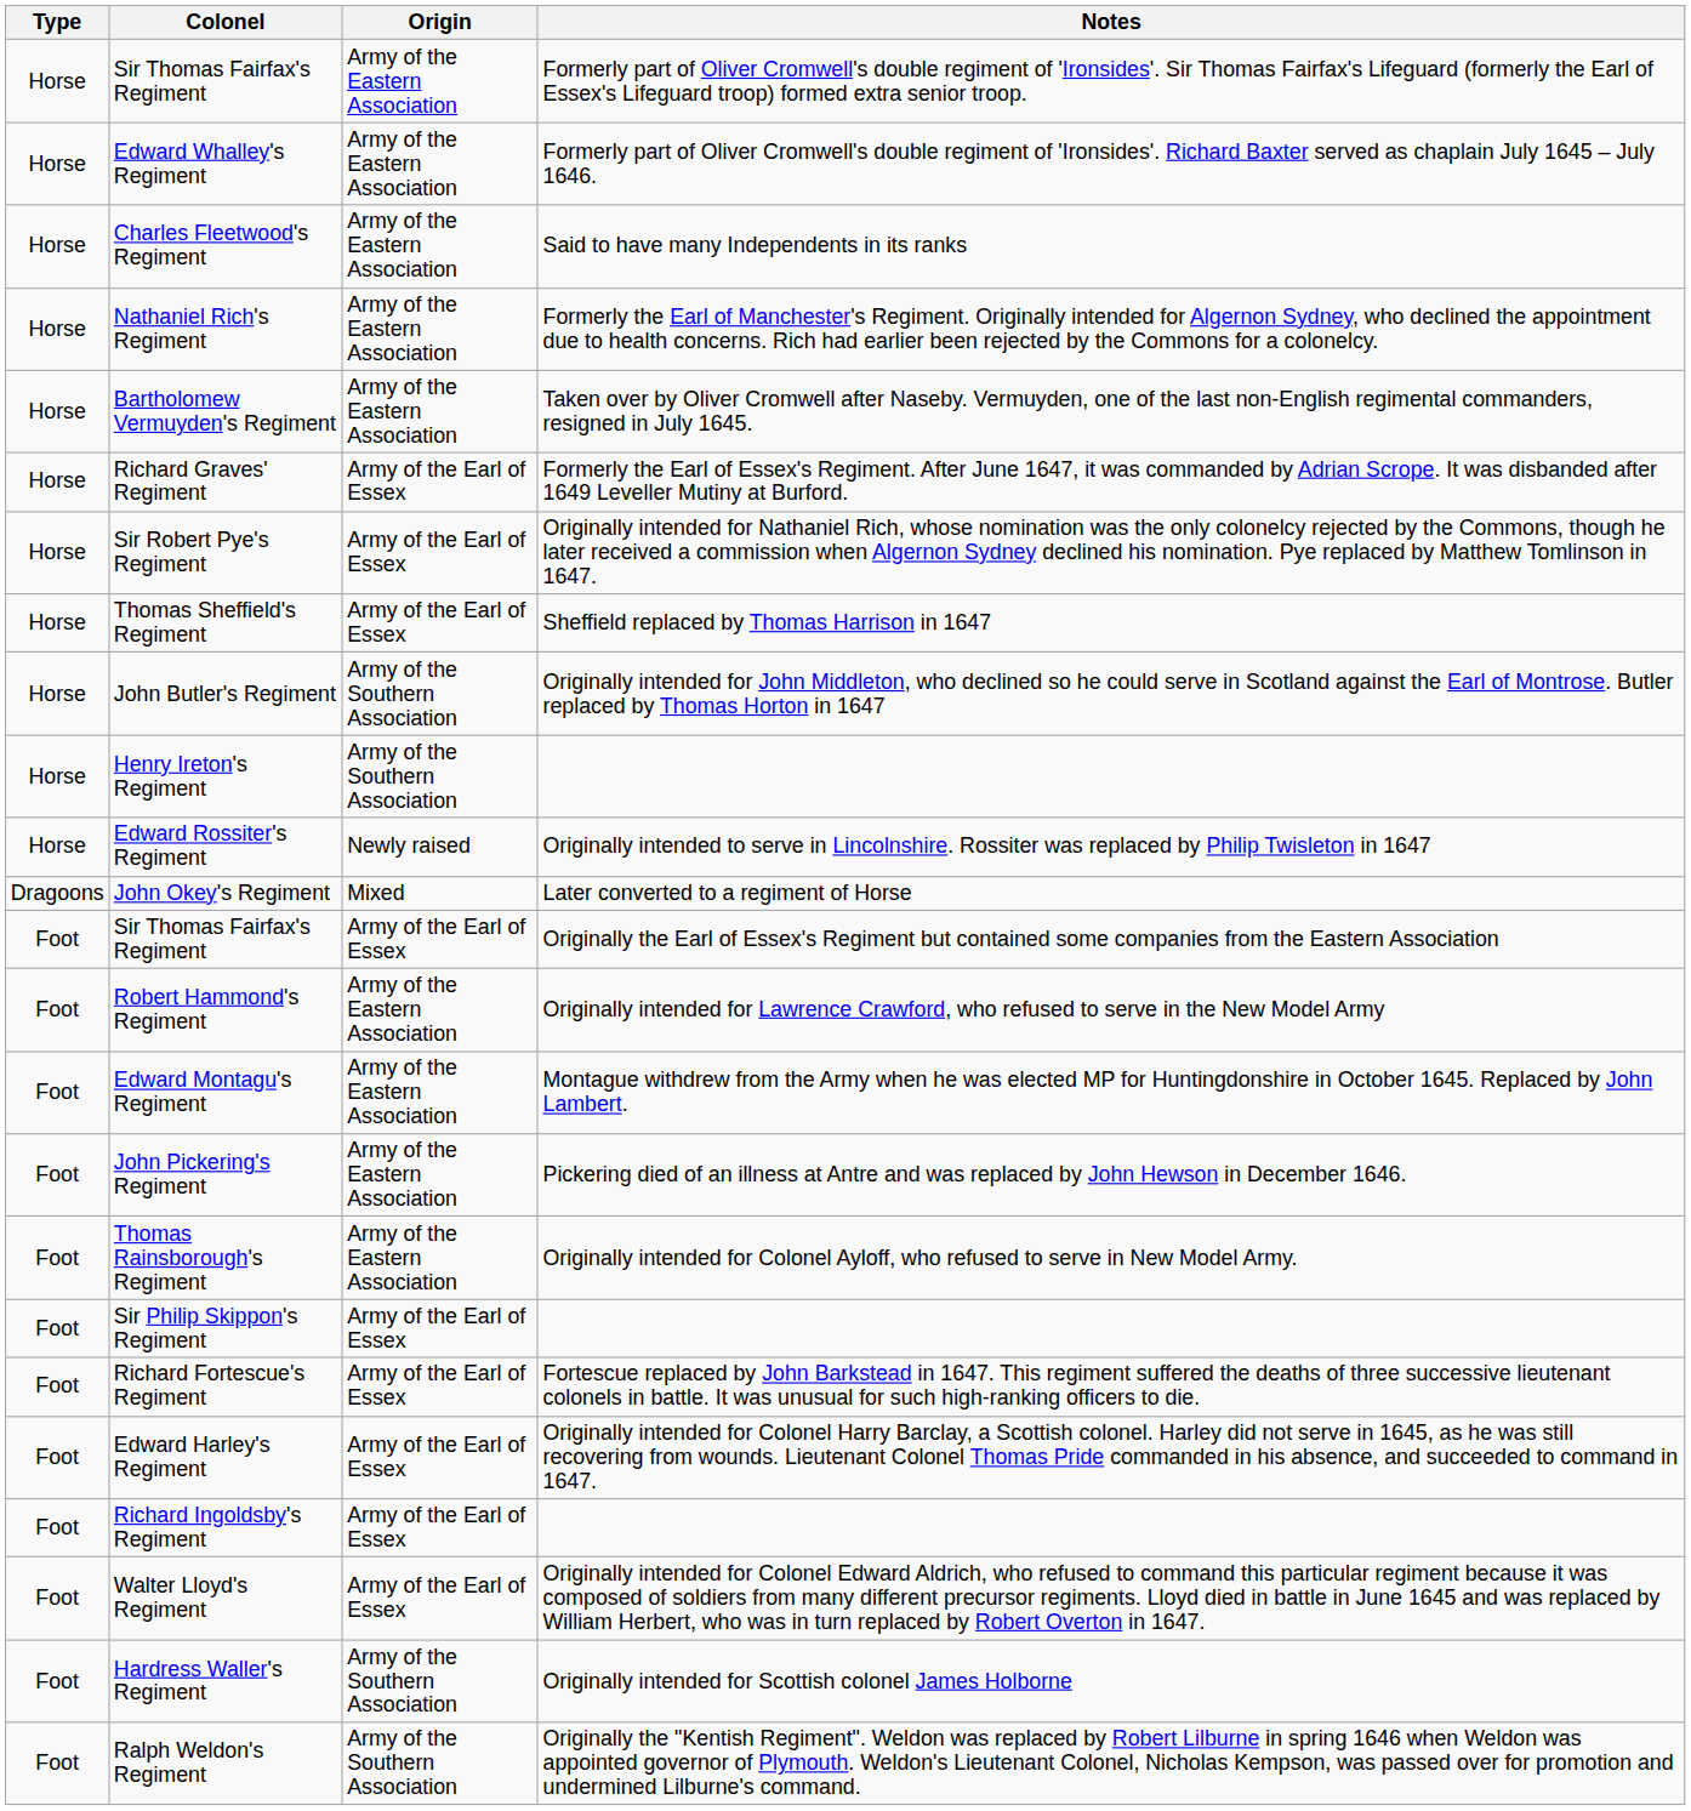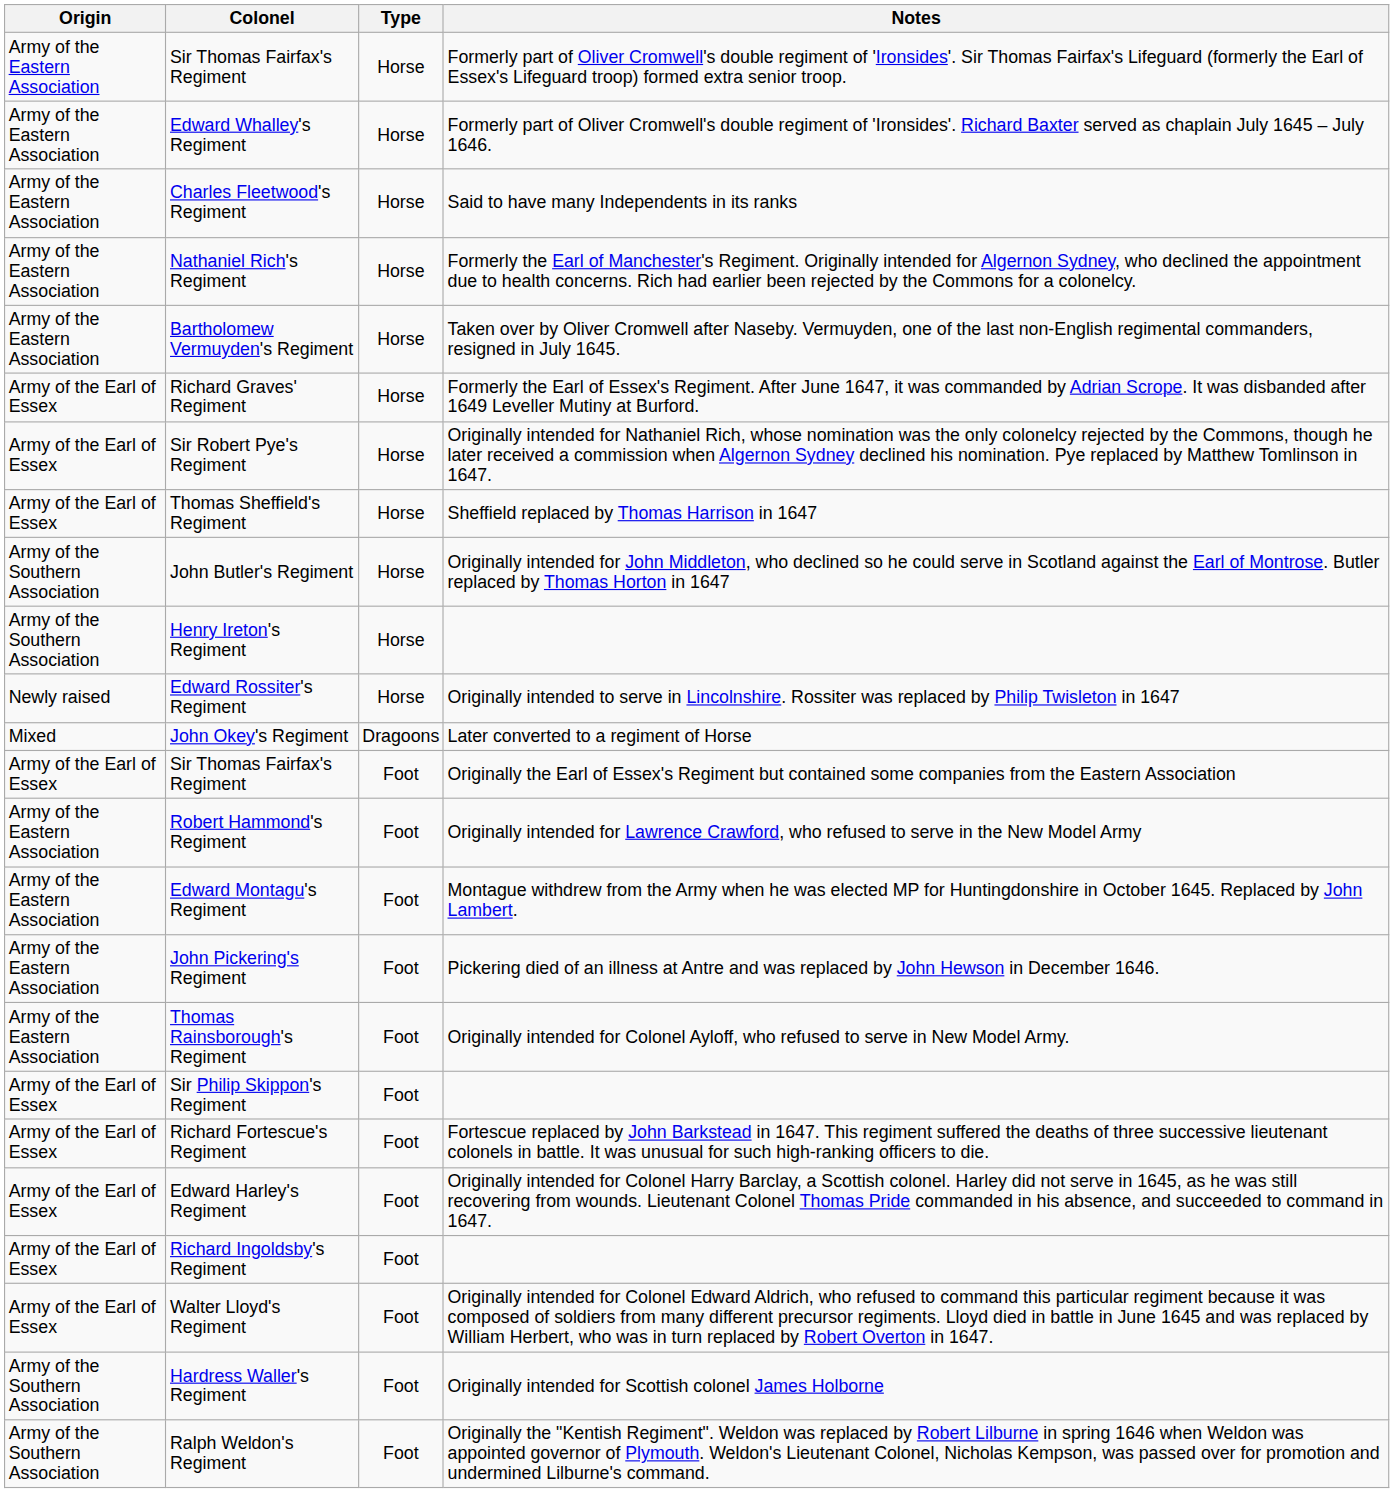 <table class="wikitable">
 <tr>
+<th>Origin</th>
+<th>Colonel</th>
 <th>Type</th>
-<th>Colonel</th>
-<th>Origin</th>
 <th>Notes</th>
 </tr>
 <tr>
+<td>Army of the <a href='#'>Eastern Association</a></td>
+<td>Sir Thomas Fairfax's Regiment</td>
 <td style="text-align:center;">Horse</td>
-<td>Sir Thomas Fairfax's Regiment</td>
-<td>Army of the <a href='#'>Eastern Association</a></td>
 <td>Formerly part of <a href='#'>Oliver Cromwell</a>'s double regiment of '<a href='#'>Ironsides</a>'. Sir Thomas Fairfax's Lifeguard (formerly the Earl of Essex's Lifeguard troop) formed extra senior troop.</td>
 </tr>
 <tr>
+<td>Army of the Eastern Association</td>
+<td><a href='#'>Edward Whalley</a>'s Regiment</td>
 <td style="text-align:center;">Horse</td>
-<td><a href='#'>Edward Whalley</a>'s Regiment</td>
-<td>Army of the Eastern Association</td>
 <td>Formerly part of Oliver Cromwell's double regiment of 'Ironsides'. <a href='#'>Richard Baxter</a> served as chaplain July 1645 – July 1646.</td>
 </tr>
 <tr>
+<td>Army of the Eastern Association</td>
+<td><a href='#'>Charles Fleetwood</a>'s Regiment</td>
 <td style="text-align:center;">Horse</td>
-<td><a href='#'>Charles Fleetwood</a>'s Regiment</td>
-<td>Army of the Eastern Association</td>
 <td>Said to have many Independents in its ranks</td>
 </tr>
 <tr>
+<td>Army of the Eastern Association</td>
+<td><a href='#'>Nathaniel Rich</a>'s Regiment</td>
 <td style="text-align:center;">Horse</td>
-<td><a href='#'>Nathaniel Rich</a>'s Regiment</td>
-<td>Army of the Eastern Association</td>
 <td>Formerly the <a href='#'>Earl of Manchester</a>'s Regiment. Originally intended for <a href='#'>Algernon Sydney</a>, who declined the appointment due to health concerns. Rich had earlier been rejected by the Commons for a colonelcy.</td>
 </tr>
 <tr>
+<td>Army of the Eastern Association</td>
+<td><a href='#'>Bartholomew Vermuyden</a>'s Regiment</td>
 <td style="text-align:center;">Horse</td>
-<td><a href='#'>Bartholomew Vermuyden</a>'s Regiment</td>
-<td>Army of the Eastern Association</td>
 <td>Taken over by Oliver Cromwell after Naseby. Vermuyden, one of the last non-English regimental commanders, resigned in July 1645.</td>
 </tr>
 <tr>
+<td>Army of the Earl of Essex</td>
+<td>Richard Graves' Regiment</td>
 <td style="text-align:center;">Horse</td>
-<td>Richard Graves' Regiment</td>
-<td>Army of the Earl of Essex</td>
 <td>Formerly the Earl of Essex's Regiment. After June 1647, it was commanded by <a href='#'>Adrian Scrope</a>. It was disbanded after 1649 Leveller Mutiny at Burford.</td>
 </tr>
 <tr>
+<td>Army of the Earl of Essex</td>
+<td>Sir Robert Pye's Regiment</td>
 <td style="text-align:center;">Horse</td>
-<td>Sir Robert Pye's Regiment</td>
-<td>Army of the Earl of Essex</td>
 <td>Originally intended for Nathaniel Rich, whose nomination was the only colonelcy rejected by the Commons, though he later received a commission when <a href='#'>Algernon Sydney</a> declined his nomination. Pye replaced by Matthew Tomlinson in 1647.</td>
 </tr>
 <tr>
+<td>Army of the Earl of Essex</td>
+<td>Thomas Sheffield's Regiment</td>
 <td style="text-align:center;">Horse</td>
-<td>Thomas Sheffield's Regiment</td>
-<td>Army of the Earl of Essex</td>
 <td>Sheffield replaced by <a href='#'>Thomas Harrison</a> in 1647</td>
 </tr>
 <tr>
+<td>Army of the Southern Association</td>
+<td>John Butler's Regiment</td>
 <td style="text-align:center;">Horse</td>
-<td>John Butler's Regiment</td>
-<td>Army of the Southern Association</td>
 <td>Originally intended for <a href='#'>John Middleton</a>, who declined so he could serve in Scotland against the <a href='#'>Earl of Montrose</a>. Butler replaced by <a href='#'>Thomas Horton</a> in 1647</td>
 </tr>
 <tr>
+<td>Army of the Southern Association</td>
+<td><a href='#'>Henry Ireton</a>'s Regiment</td>
 <td style="text-align:center;">Horse</td>
-<td><a href='#'>Henry Ireton</a>'s Regiment</td>
-<td>Army of the Southern Association</td>
 <td></td>
 </tr>
 <tr>
+<td>Newly raised</td>
+<td><a href='#'>Edward Rossiter</a>'s Regiment</td>
 <td style="text-align:center;">Horse</td>
-<td><a href='#'>Edward Rossiter</a>'s Regiment</td>
-<td>Newly raised</td>
 <td>Originally intended to serve in <a href='#'>Lincolnshire</a>. Rossiter was replaced by <a href='#'>Philip Twisleton</a> in 1647</td>
 </tr>
 <tr>
+<td>Mixed</td>
+<td><a href='#'>John Okey</a>'s Regiment</td>
 <td style="text-align:center;">Dragoons</td>
-<td><a href='#'>John Okey</a>'s Regiment</td>
-<td>Mixed</td>
 <td>Later converted to a regiment of Horse</td>
 </tr>
 <tr>
+<td>Army of the Earl of Essex</td>
+<td>Sir Thomas Fairfax's Regiment</td>
 <td style="text-align:center;">Foot</td>
-<td>Sir Thomas Fairfax's Regiment</td>
-<td>Army of the Earl of Essex</td>
 <td>Originally the Earl of Essex's Regiment but contained some companies from the Eastern Association</td>
 </tr>
 <tr>
+<td>Army of the Eastern Association</td>
+<td><a href='#'>Robert Hammond</a>'s Regiment</td>
 <td style="text-align:center;">Foot</td>
-<td><a href='#'>Robert Hammond</a>'s Regiment</td>
-<td>Army of the Eastern Association</td>
 <td>Originally intended for <a href='#'>Lawrence Crawford</a>, who refused to serve in the New Model Army</td>
 </tr>
 <tr>
+<td>Army of the Eastern Association</td>
+<td><a href='#'>Edward Montagu</a>'s Regiment</td>
 <td style="text-align:center;">Foot</td>
-<td><a href='#'>Edward Montagu</a>'s Regiment</td>
-<td>Army of the Eastern Association</td>
 <td>Montague withdrew from the Army when he was elected MP for Huntingdonshire in October 1645. Replaced by <a href='#'>John Lambert</a>.</td>
 </tr>
 <tr>
+<td>Army of the Eastern Association</td>
+<td><a href='#'>John Pickering's</a> Regiment</td>
 <td style="text-align:center;">Foot</td>
-<td><a href='#'>John Pickering's</a> Regiment</td>
-<td>Army of the Eastern Association</td>
 <td>Pickering died of an illness at Antre and was replaced by <a href='#'>John Hewson</a> in December 1646.</td>
 </tr>
 <tr>
+<td>Army of the Eastern Association</td>
+<td><a href='#'>Thomas Rainsborough</a>'s Regiment</td>
 <td style="text-align:center;">Foot</td>
-<td><a href='#'>Thomas Rainsborough</a>'s Regiment</td>
-<td>Army of the Eastern Association</td>
 <td>Originally intended for Colonel Ayloff, who refused to serve in New Model Army.</td>
 </tr>
 <tr>
+<td>Army of the Earl of Essex</td>
+<td>Sir <a href='#'>Philip Skippon</a>'s Regiment</td>
 <td style="text-align:center;">Foot</td>
-<td>Sir <a href='#'>Philip Skippon</a>'s Regiment</td>
-<td>Army of the Earl of Essex</td>
 <td></td>
 </tr>
 <tr>
+<td>Army of the Earl of Essex</td>
+<td>Richard Fortescue's Regiment</td>
 <td style="text-align:center;">Foot</td>
-<td>Richard Fortescue's Regiment</td>
-<td>Army of the Earl of Essex</td>
 <td>Fortescue replaced by <a href='#'>John Barkstead</a> in 1647. This regiment suffered the deaths of three successive lieutenant colonels in battle. It was unusual for such high-ranking officers to die.</td>
 </tr>
 <tr>
+<td>Army of the Earl of Essex</td>
+<td>Edward Harley's Regiment</td>
 <td style="text-align:center;">Foot</td>
-<td>Edward Harley's Regiment</td>
-<td>Army of the Earl of Essex</td>
 <td>Originally intended for Colonel Harry Barclay, a Scottish colonel. Harley did not serve in 1645, as he was still recovering from wounds. Lieutenant Colonel <a href='#'>Thomas Pride</a> commanded in his absence, and succeeded to command in 1647.</td>
 </tr>
 <tr>
+<td>Army of the Earl of Essex</td>
+<td><a href='#'>Richard Ingoldsby</a>'s Regiment</td>
 <td style="text-align:center;">Foot</td>
-<td><a href='#'>Richard Ingoldsby</a>'s Regiment</td>
-<td>Army of the Earl of Essex</td>
 <td></td>
 </tr>
 <tr>
+<td>Army of the Earl of Essex</td>
+<td>Walter Lloyd's Regiment</td>
 <td style="text-align:center;">Foot</td>
-<td>Walter Lloyd's Regiment</td>
-<td>Army of the Earl of Essex</td>
 <td>Originally intended for Colonel Edward Aldrich, who refused to command this particular regiment because it was composed of soldiers from many different precursor regiments. Lloyd died in battle in June 1645 and was replaced by William Herbert, who was in turn replaced by <a href='#'>Robert Overton</a> in 1647.</td>
 </tr>
 <tr>
+<td>Army of the Southern Association</td>
+<td><a href='#'>Hardress Waller</a>'s Regiment</td>
 <td style="text-align:center;">Foot</td>
-<td><a href='#'>Hardress Waller</a>'s Regiment</td>
-<td>Army of the Southern Association</td>
 <td>Originally intended for Scottish colonel <a href='#'>James Holborne</a></td>
 </tr>
 <tr>
+<td>Army of the Southern Association</td>
+<td>Ralph Weldon's Regiment</td>
 <td style="text-align:center;">Foot</td>
-<td>Ralph Weldon's Regiment</td>
-<td>Army of the Southern Association</td>
 <td>Originally the "Kentish Regiment". Weldon was replaced by <a href='#'>Robert Lilburne</a> in spring 1646 when Weldon was appointed governor of <a href='#'>Plymouth</a>. Weldon's Lieutenant Colonel, Nicholas Kempson, was passed over for promotion and undermined Lilburne's command.</td>
 </tr>
 </table>
